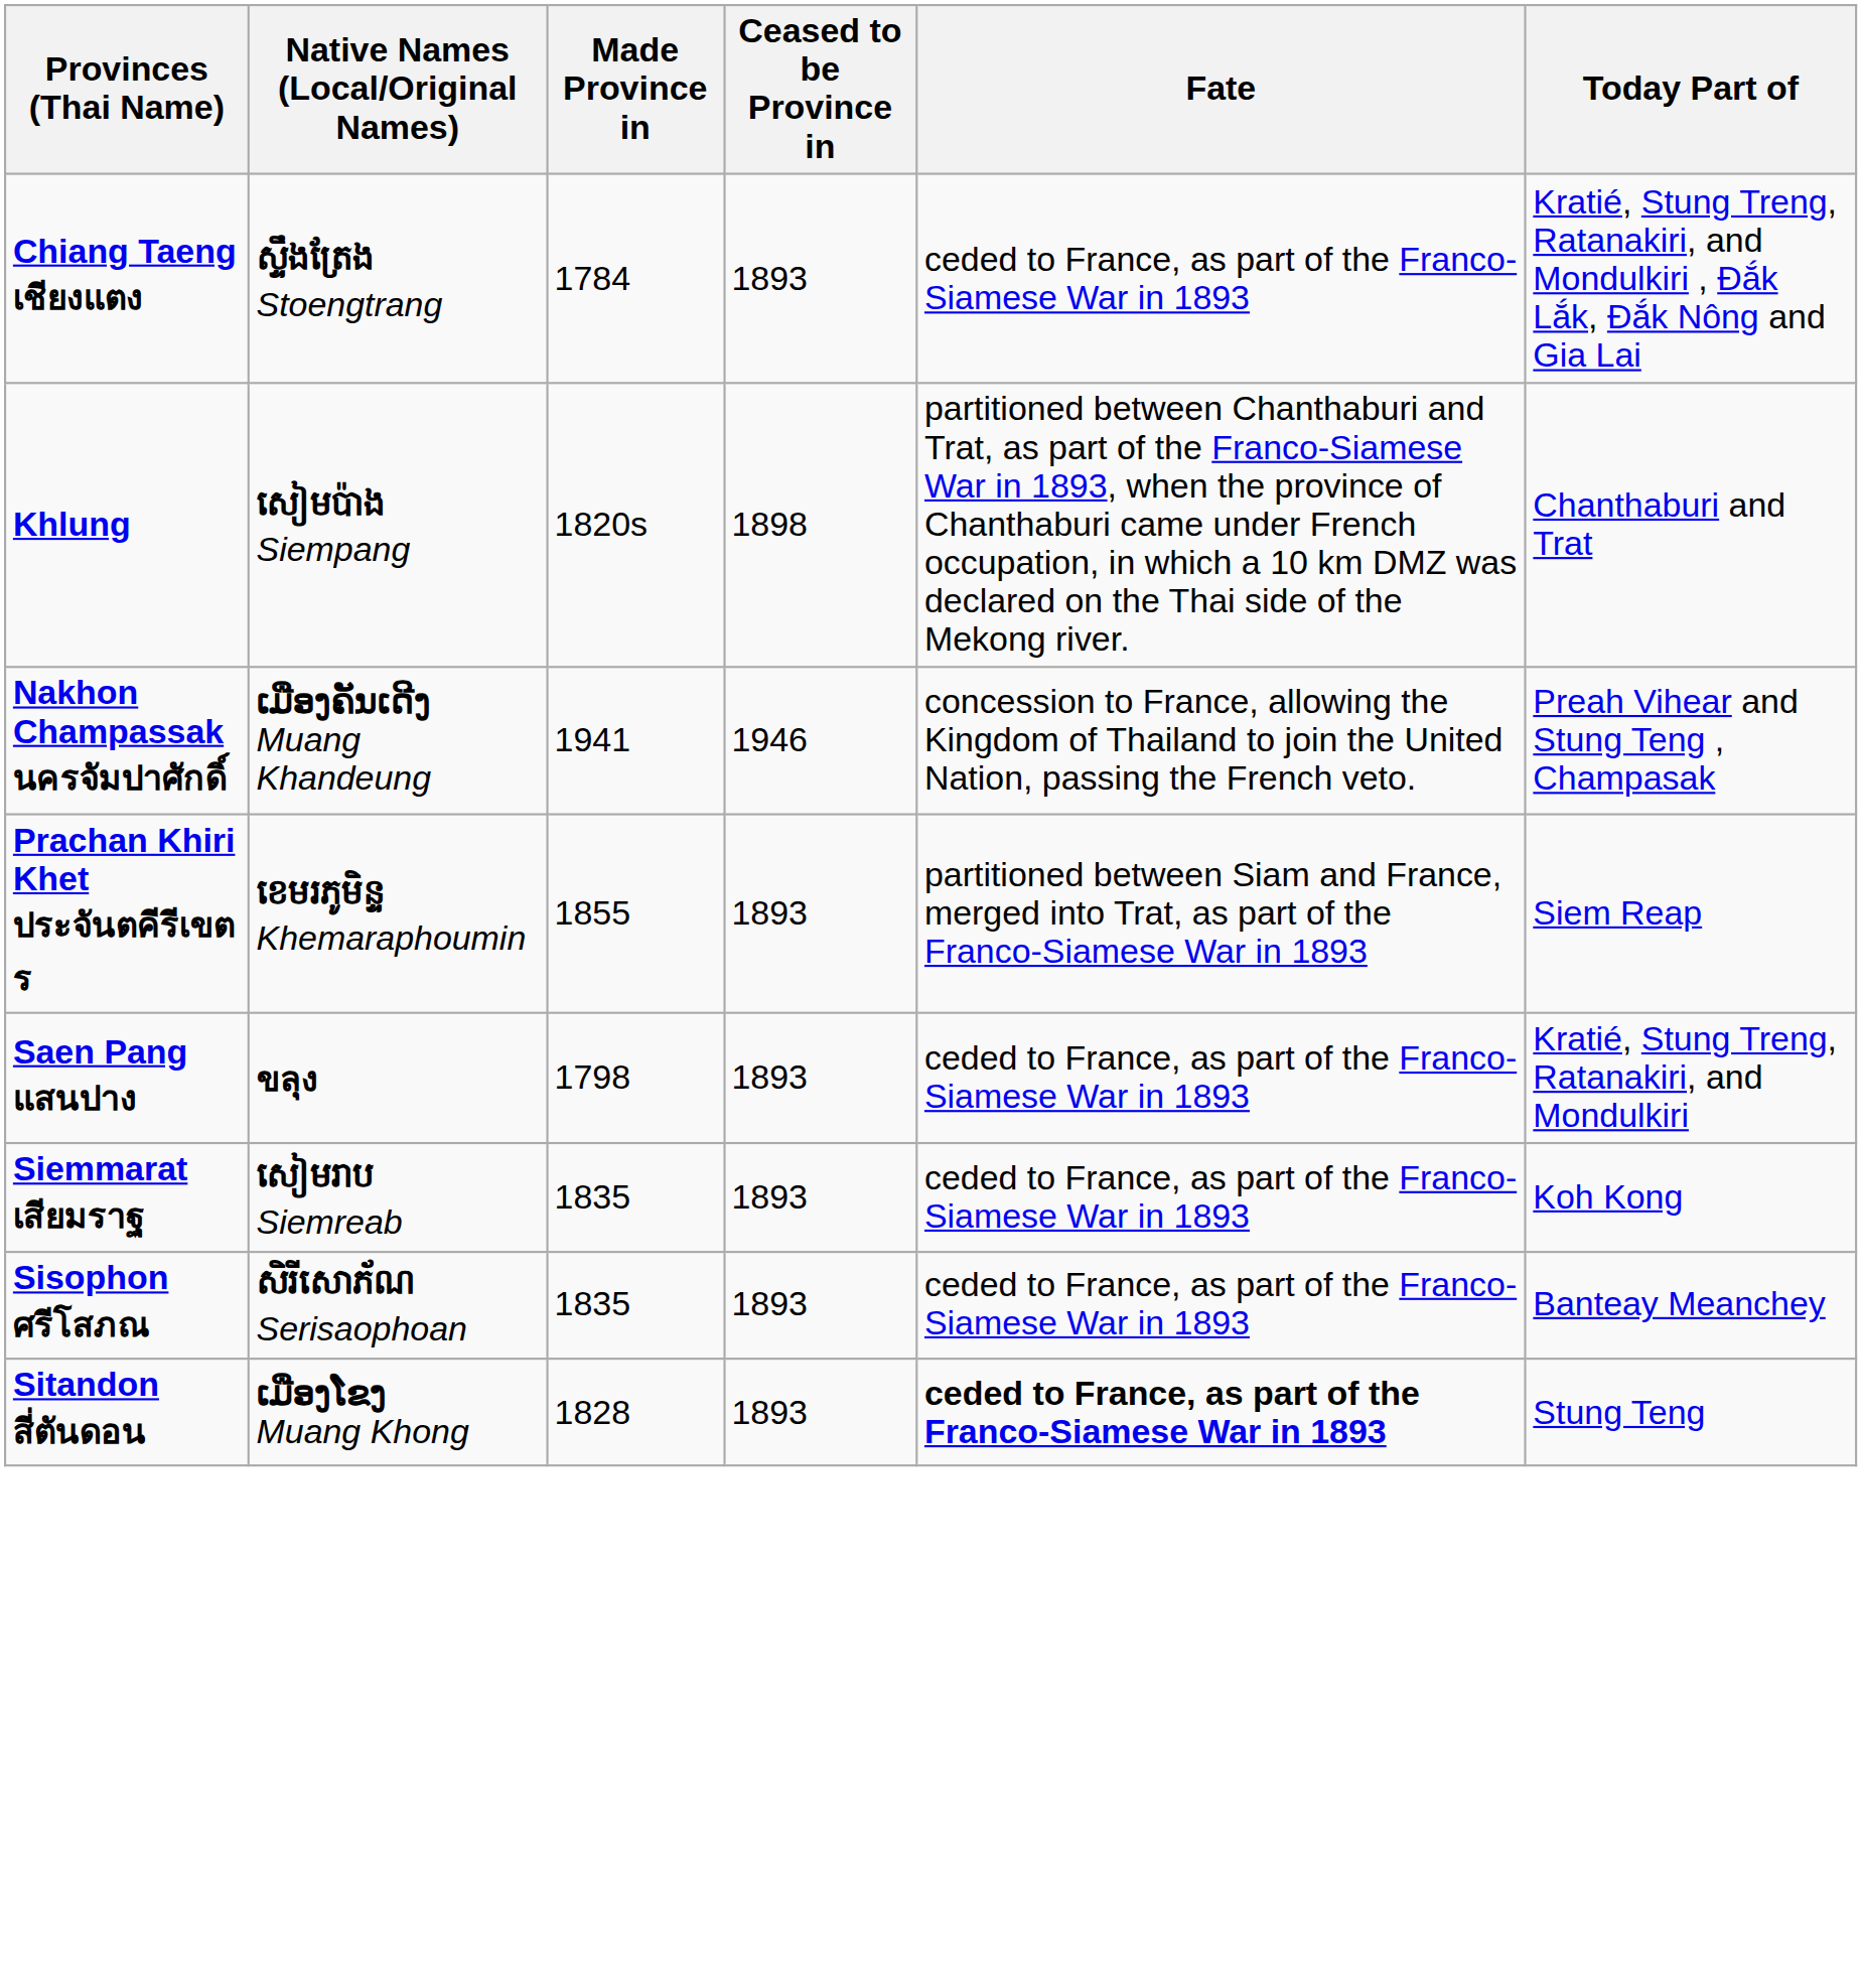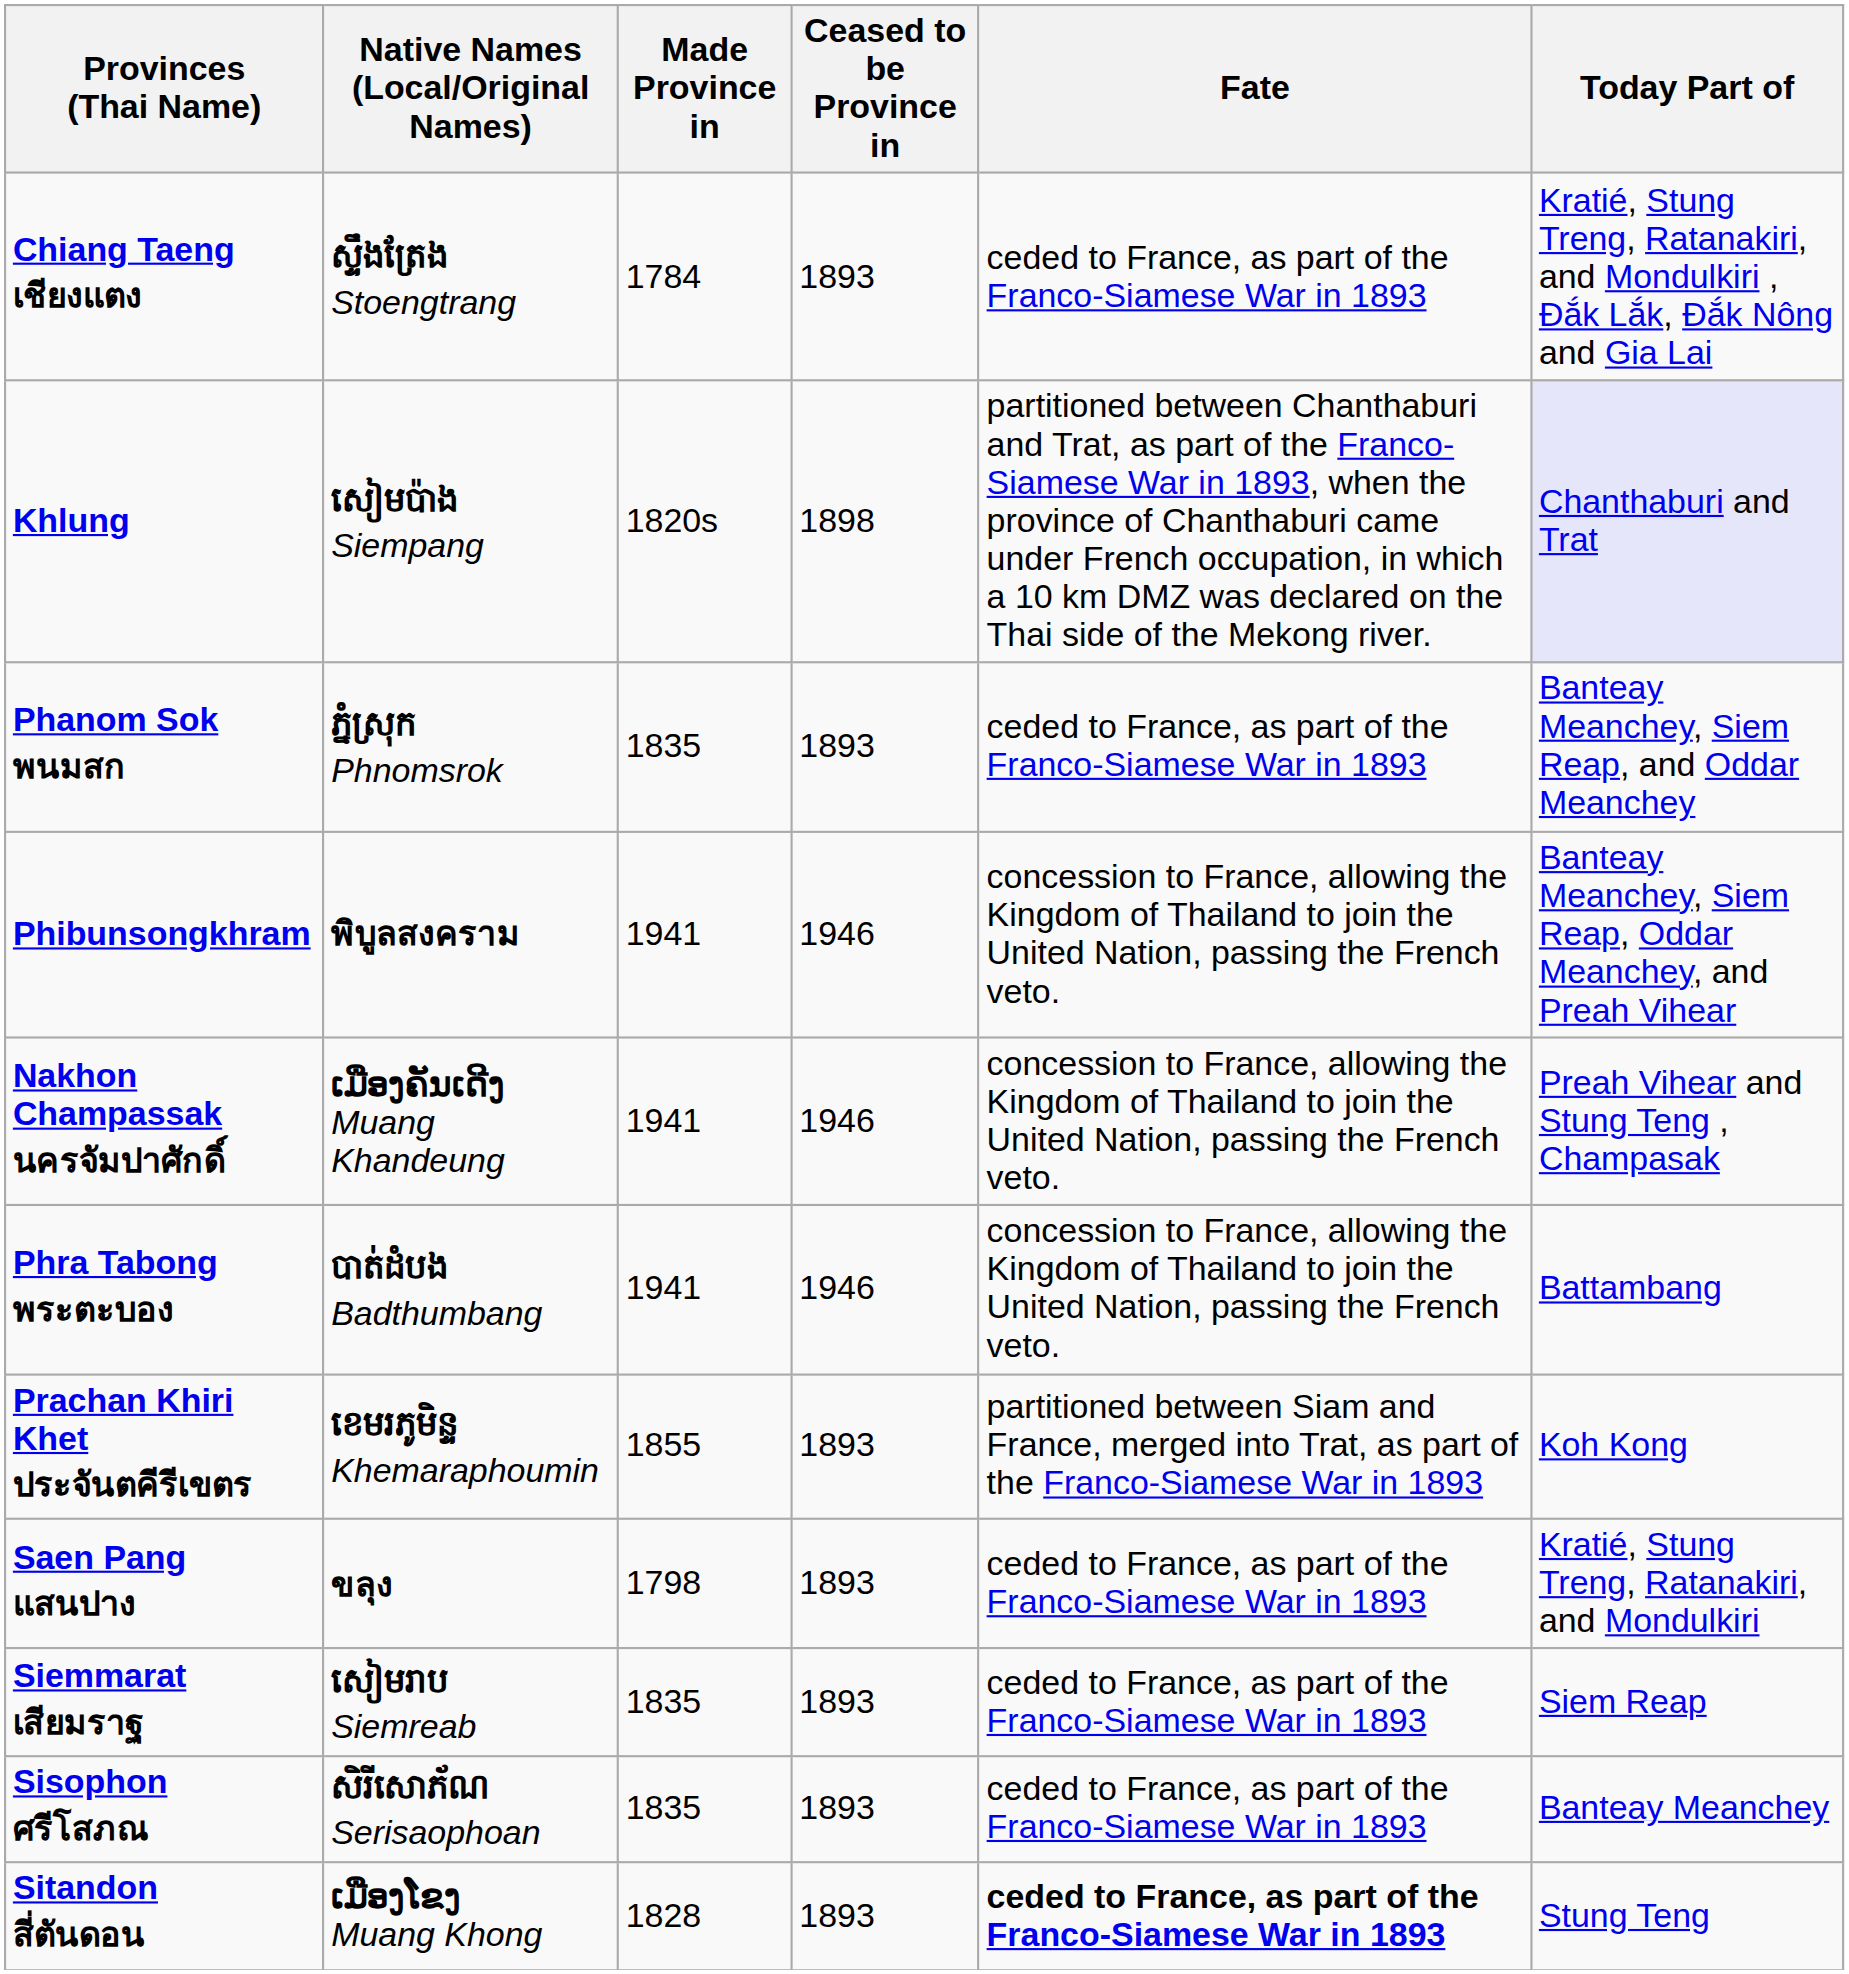 <table class="wikitable sortable">
 <tr>
 <th>Provinces<br><strong>(Thai Name)</strong></th>
 <th><strong>Native Names</strong><br>(Local/Original Names)</th>
 <th>Made Province in</th>
 <th>Ceased to be Province in</th>
 <th>Fate</th>
 <th>Today Part of</th>
 </tr>
 <tr>
 <td><a href='#'><strong>Chiang Taeng</strong></a><br><strong>เชียงแตง</strong></td>
 <td><strong>ស្ទឹងត្រែង</strong><br><em>Stoengtrang</em></td>
 <td>1784</td>
 <td>1893</td>
 <td>ceded to France, as part of the <a href='#'>Franco-Siamese War in 1893</a></td>
 <td><a href='#'>Kratié</a>, <a href='#'>Stung Treng</a>, <a href='#'>Ratanakiri</a>, and <a href='#'>Mondulkiri</a> , <a href='#'>Đắk Lắk</a>, <a href='#'>Đắk Nông</a> and <a href='#'>Gia Lai</a> </td>
 </tr>
 <tr>
 <td><a href='#'><strong>Khlung</strong></a></td>
 <td><strong>សៀមប៉ាង</strong><br><em>Siempang</em></td>
 <td>1820s</td>
 <td>1898</td>
 <td>partitioned between Chanthaburi and Trat, as part of the <a href='#'>Franco-Siamese War in 1893</a>, when the province of Chanthaburi came under French occupation, in which a 10 km DMZ was declared on the Thai side of the Mekong river.</td>
-<td><a href='#'>Chanthaburi</a> and <a href='#'>Trat</a> </td>
+<td style="background: lavender;"><a href='#'>Chanthaburi</a> and <a href='#'>Trat</a> </td>
+</tr>
+<tr>
+<td><a href='#'><strong>Phanom Sok</strong></a><br><strong>พนมสก</strong></td>
+<td><strong>ភ្នំស្រុក</strong><br><em>Phnomsrok</em></td>
+<td>1835</td>
+<td>1893</td>
+<td>ceded to France, as part of the <a href='#'>Franco-Siamese War in 1893</a></td>
+<td><a href='#'>Banteay Meanchey</a>, <a href='#'>Siem Reap</a>, and <a href='#'>Oddar Meanchey</a> </td>
+</tr>
+<tr>
+<td><a href='#'><strong>Phibunsongkhram</strong></a></td>
+<td><strong>พิบูลสงคราม</strong></td>
+<td>1941</td>
+<td>1946</td>
+<td>concession to France, allowing the Kingdom of Thailand to join the United Nation, passing the French veto.</td>
+<td><a href='#'>Banteay Meanchey</a>, <a href='#'>Siem Reap</a>, <a href='#'>Oddar Meanchey</a>, and <a href='#'>Preah Vihear</a> </td>
 </tr>
 <tr>
 <td><a href='#'><strong>Nakhon Champassak</strong></a><br><strong>นครจัมปาศักดิ์</strong></td>
 <td><strong>ເມືອງຄັນເດີງ</strong><br><em>Muang Khandeung</em></td>
 <td>1941</td>
 <td>1946</td>
 <td>concession to France, allowing the Kingdom of Thailand to join the United Nation, passing the French veto.</td>
 <td><a href='#'>Preah Vihear</a> and <a href='#'>Stung Teng</a> , <a href='#'>Champasak</a> </td>
 </tr>
 <tr>
+<td><strong><a href='#'>Phra Tabong</a></strong><br><strong>พระตะบอง</strong></td>
+<td><strong>បាត់ដំបង</strong><br><em>Badthumbang</em></td>
+<td>1941</td>
+<td>1946</td>
+<td>concession to France, allowing the Kingdom of Thailand to join the United Nation, passing the French veto.</td>
+<td><a href='#'>Battambang</a> </td>
+</tr>
+<tr>
 <td><a href='#'><strong>Prachan Khiri Khet</strong></a><br><strong>ประจันตคีรีเขตร</strong></td>
 <td><strong>ខេមរភូមិន្ទ</strong><br><em>Khemaraphoumin</em></td>
 <td>1855</td>
 <td>1893</td>
 <td>partitioned between Siam and France, merged into Trat, as part of the <a href='#'>Franco-Siamese War in 1893</a></td>
-<td><a href='#'>Siem Reap</a> </td>
+<td><a href='#'>Koh Kong</a> </td>
 </tr>
 <tr>
 <td><a href='#'><strong>Saen Pang</strong></a><br><strong>แสนปาง</strong></td>
 <td><strong>ขลุง</strong></td>
 <td>1798</td>
 <td>1893</td>
 <td>ceded to France, as part of the <a href='#'>Franco-Siamese War in 1893</a></td>
 <td><a href='#'>Kratié</a>, <a href='#'>Stung Treng</a>, <a href='#'>Ratanakiri</a>, and <a href='#'>Mondulkiri</a> </td>
 </tr>
 <tr>
 <td><strong><a href='#'>Siemmarat</a></strong><br><strong>เสียมราฐ</strong></td>
 <td><strong>សៀមរាប</strong><br><em>Siemreab</em></td>
 <td>1835</td>
 <td>1893</td>
 <td>ceded to France, as part of the <a href='#'>Franco-Siamese War in 1893</a></td>
-<td><a href='#'>Koh Kong</a> </td>
+<td><a href='#'>Siem Reap</a> </td>
 </tr>
 <tr>
 <td><a href='#'><strong>Sisophon</strong></a><br><strong>ศรีโสภณ</strong></td>
 <td><strong>សិរីសោភ័ណ</strong><br><em>Serisaophoan</em></td>
 <td>1835</td>
 <td>1893</td>
 <td>ceded to France, as part of the <a href='#'>Franco-Siamese War in 1893</a></td>
 <td><a href='#'>Banteay Meanchey</a> </td>
 </tr>
 <tr>
 <td><a href='#'><strong>Sitandon</strong></a><br><strong>สี่ตันดอน</strong></td>
 <td><strong>ເມືອງໂຂງ</strong><br><em>Muang Khong</em></td>
 <td>1828</td>
 <td>1893</td>
 <td><strong>ceded to France, as part of the <a href='#'>Franco-Siamese War in 1893</a></strong></td>
 <td><a href='#'>Stung Teng</a> </td>
 </tr>
 </table>
